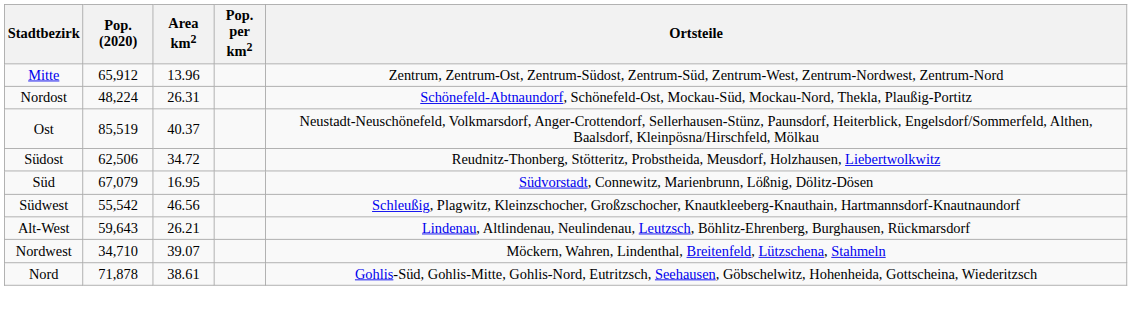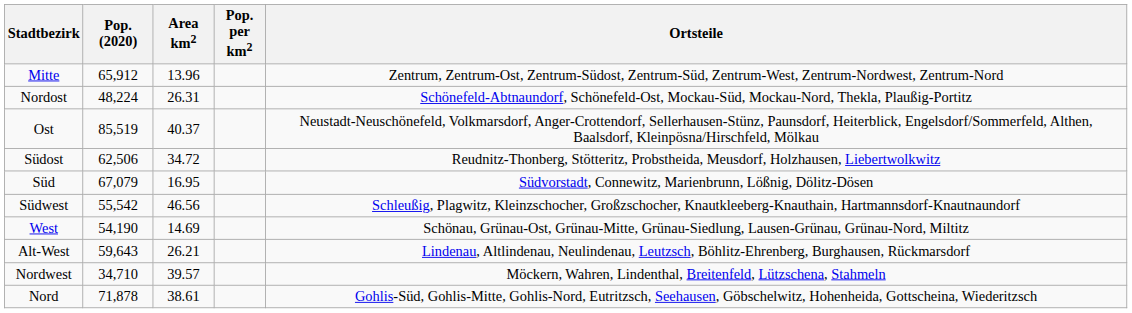 <table class="wikitable" style="text-align: center">
 <tr>
 <th>Stadtbezirk</th>
 <th>Pop. (2020)</th>
 <th>Area km<sup>2</sup></th>
 <th style="width:50px;">Pop.<br>per km<sup>2</sup></th>
 <th>Ortsteile</th>
 </tr>
 <tr>
 <td><a href='#'>Mitte</a></td>
 <td>65,912</td>
 <td>13.96</td>
 <td></td>
 <td>Zentrum, Zentrum-Ost, Zentrum-Südost, Zentrum-Süd, Zentrum-West, Zentrum-Nordwest, Zentrum-Nord</td>
 </tr>
 <tr>
 <td>Nordost</td>
 <td>48,224</td>
 <td>26.31</td>
 <td></td>
 <td><a href='#'>Schönefeld-Abtnaundorf</a>, Schönefeld-Ost, Mockau-Süd, Mockau-Nord, Thekla, Plaußig-Portitz</td>
 </tr>
 <tr>
 <td>Ost</td>
 <td>85,519</td>
 <td>40.37</td>
 <td></td>
 <td>Neustadt-Neuschönefeld, Volkmarsdorf, Anger-Crottendorf, Sellerhausen-Stünz, Paunsdorf, Heiterblick, Engelsdorf/Sommerfeld, Althen, Baalsdorf, Kleinpösna/Hirschfeld, Mölkau</td>
 </tr>
 <tr>
 <td>Südost</td>
 <td>62,506</td>
 <td>34.72</td>
 <td></td>
 <td>Reudnitz-Thonberg, Stötteritz, Probstheida, Meusdorf, Holzhausen, <a href='#'>Liebertwolkwitz</a></td>
 </tr>
 <tr>
 <td>Süd</td>
 <td>67,079</td>
 <td>16.95</td>
 <td></td>
 <td><a href='#'>Südvorstadt</a>, Connewitz, Marienbrunn, Lößnig, Dölitz-Dösen</td>
 </tr>
 <tr>
 <td>Südwest</td>
 <td>55,542</td>
 <td>46.56</td>
 <td></td>
 <td><a href='#'>Schleußig</a>, Plagwitz, Kleinzschocher, Großzschocher, Knautkleeberg-Knauthain, Hartmannsdorf-Knautnaundorf</td>
 </tr>
 <tr>
+<td><a href='#'>West</a></td>
+<td>54,190</td>
+<td>14.69</td>
+<td></td>
+<td>Schönau, Grünau-Ost, Grünau-Mitte, Grünau-Siedlung, Lausen-Grünau, Grünau-Nord, Miltitz</td>
+</tr>
+<tr>
 <td>Alt-West</td>
 <td>59,643</td>
 <td>26.21</td>
 <td></td>
 <td><a href='#'>Lindenau</a>, Altlindenau, Neulindenau, <a href='#'>Leutzsch</a>, Böhlitz-Ehrenberg, Burghausen, Rückmarsdorf</td>
 </tr>
 <tr>
 <td>Nordwest</td>
 <td>34,710</td>
-<td>39.07</td>
+<td>39.57</td>
 <td></td>
 <td>Möckern, Wahren, Lindenthal, <a href='#'>Breitenfeld</a>, <a href='#'>Lützschena</a>, <a href='#'>Stahmeln</a></td>
 </tr>
 <tr>
 <td>Nord</td>
 <td>71,878</td>
 <td>38.61</td>
 <td></td>
 <td><a href='#'>Gohlis</a>-Süd, Gohlis-Mitte, Gohlis-Nord, Eutritzsch, <a href='#'>Seehausen</a>, Göbschelwitz, Hohenheida, Gottscheina, Wiederitzsch</td>
 </tr>
 </table>
